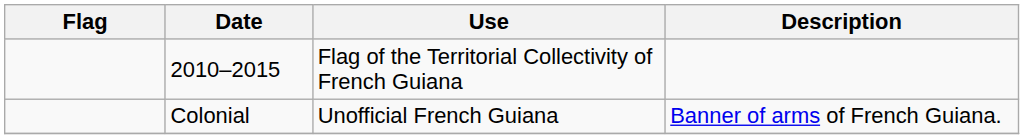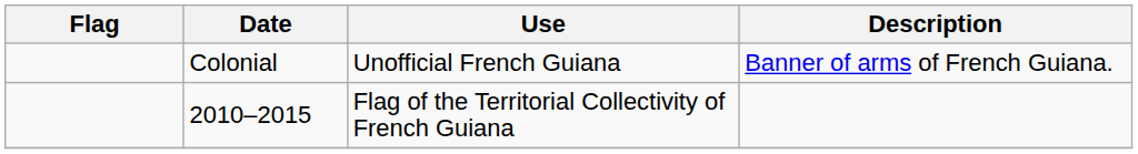 <table class="wikitable">
 <tr>
 <th style="width:110px;">Flag</th>
 <th style="width:100px;">Date</th>
 <th style="width:250px;">Use</th>
 <th style="width:250px;">Description</th>
 </tr>
 <tr>
 <td></td>
+<td>Colonial</td>
+<td>Unofficial French Guiana</td>
+<td><a href='#'>Banner of arms</a> of French Guiana.</td>
+</tr>
+<tr>
+<td></td>
 <td>2010–2015</td>
 <td>Flag of the Territorial Collectivity of French Guiana</td>
 <td></td>
 </tr>
 <tr>
-<td></td>
-<td>Colonial</td>
-<td>Unofficial French Guiana</td>
-<td><a href='#'>Banner of arms</a> of French Guiana.</td>
-</tr>
-<tr>
 </tr>
 </table>
